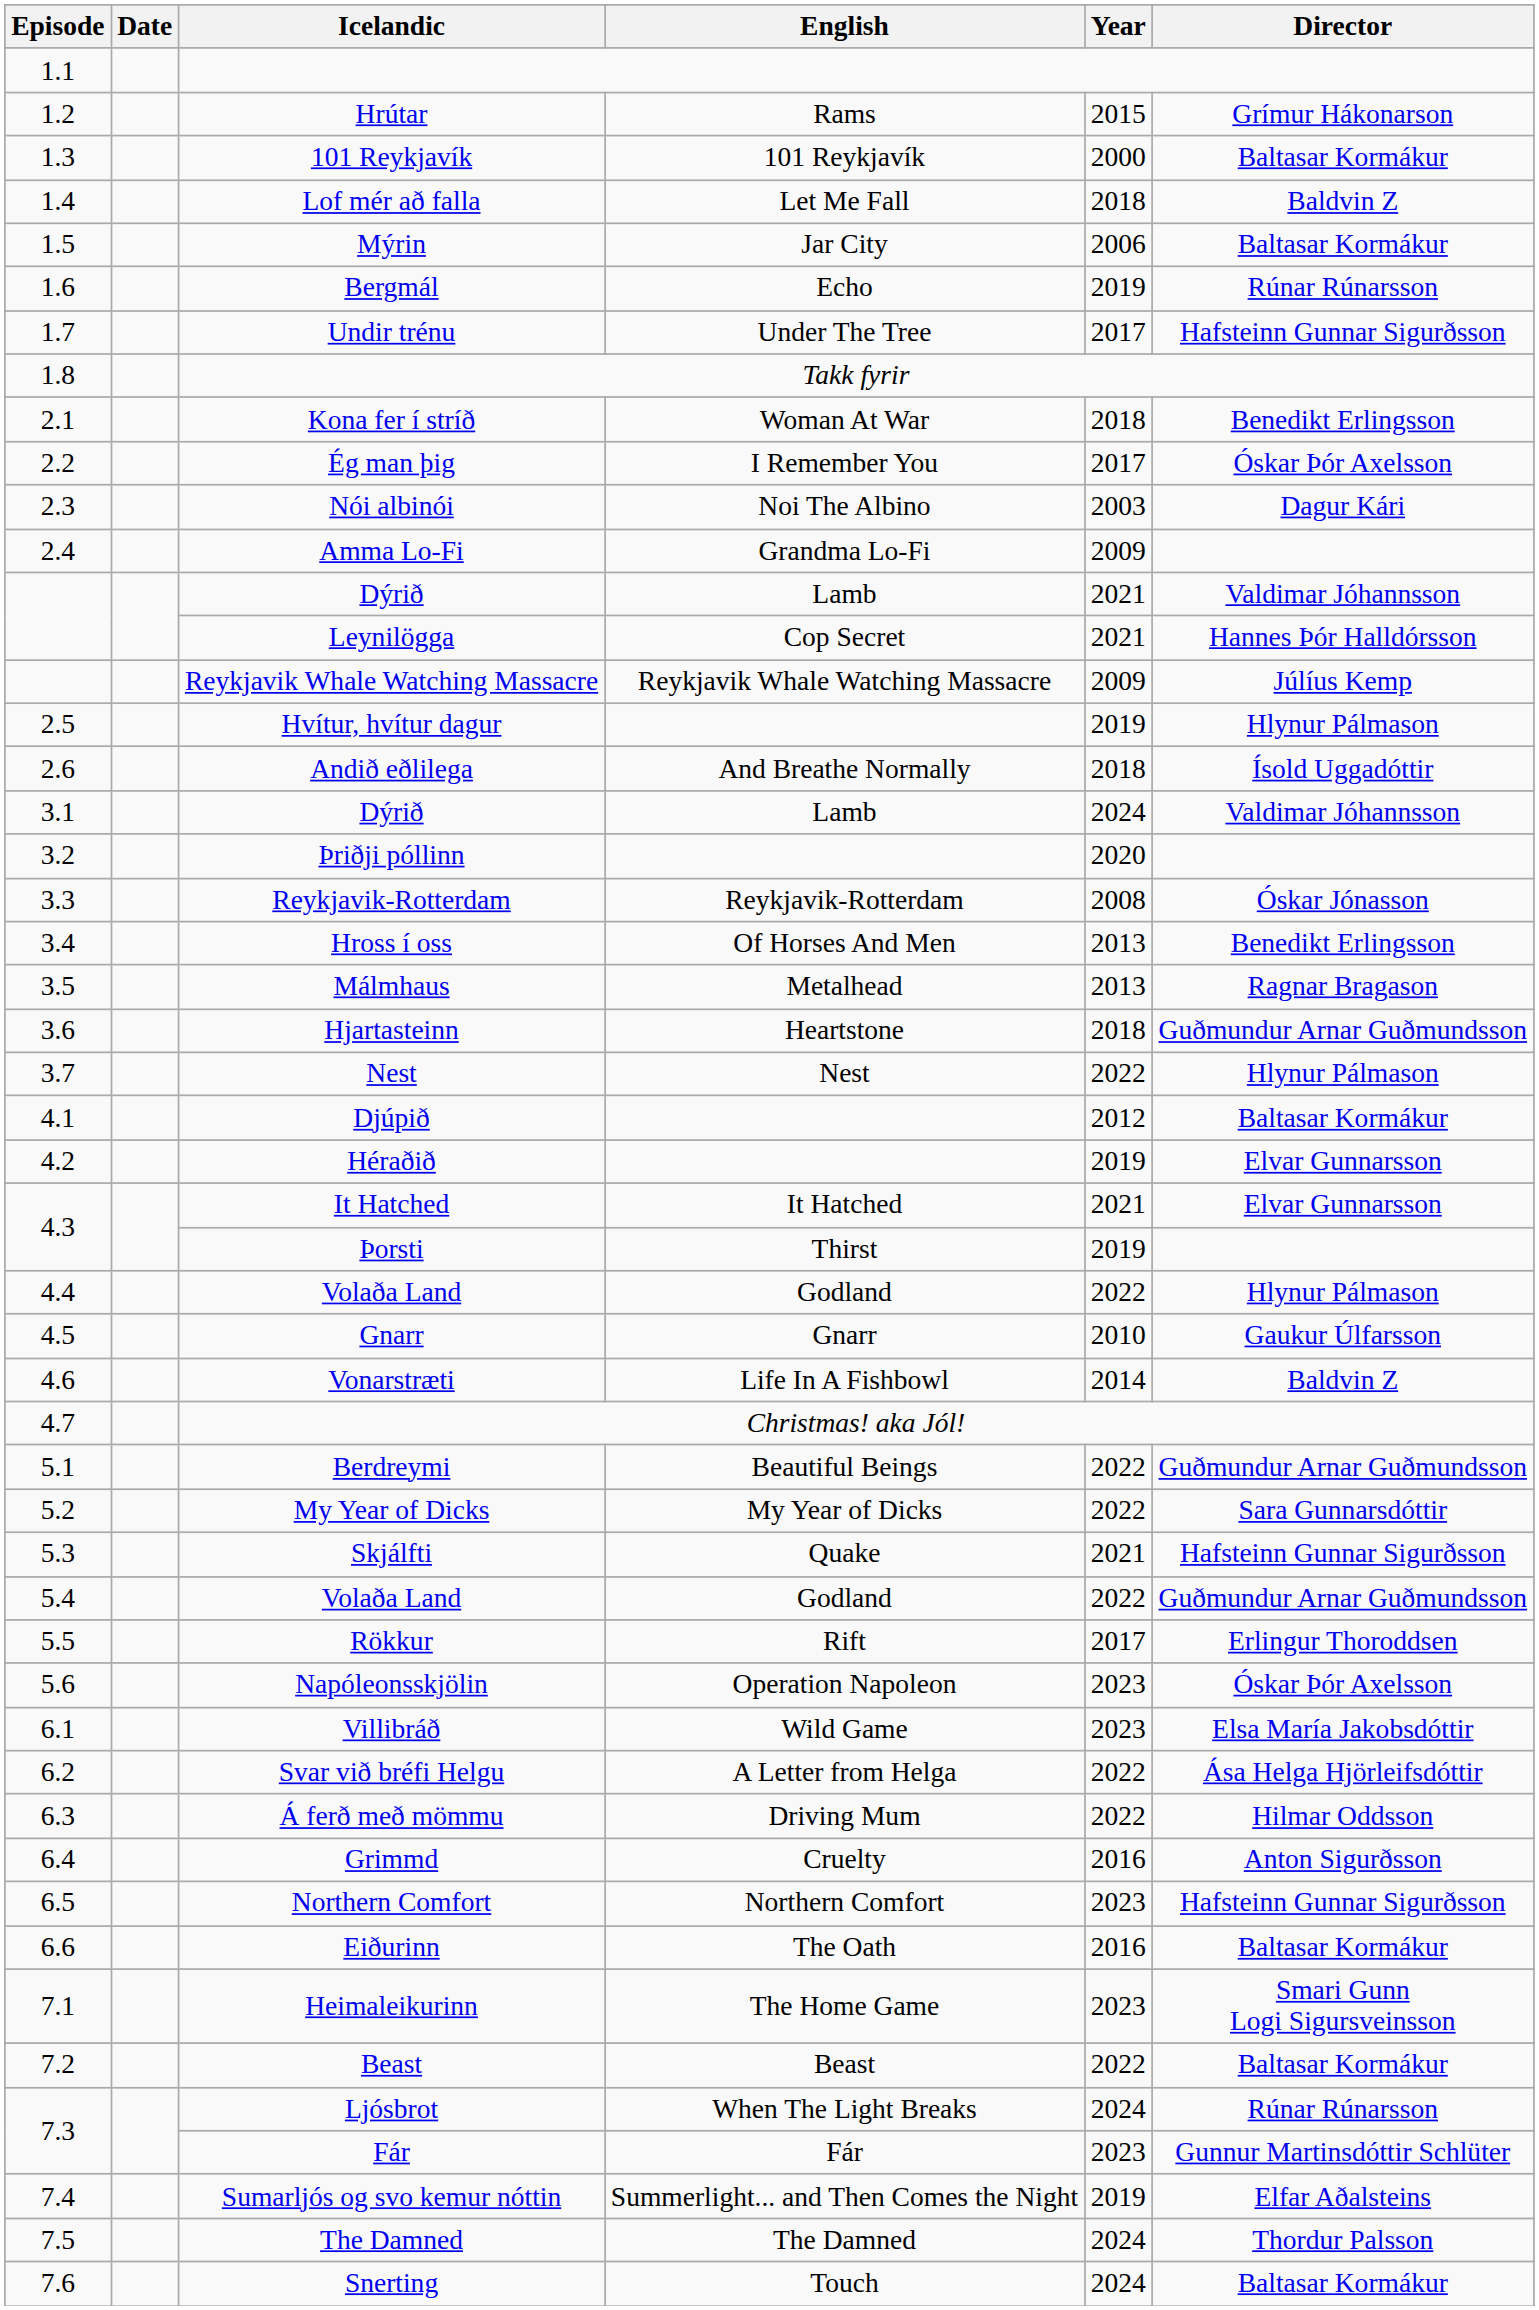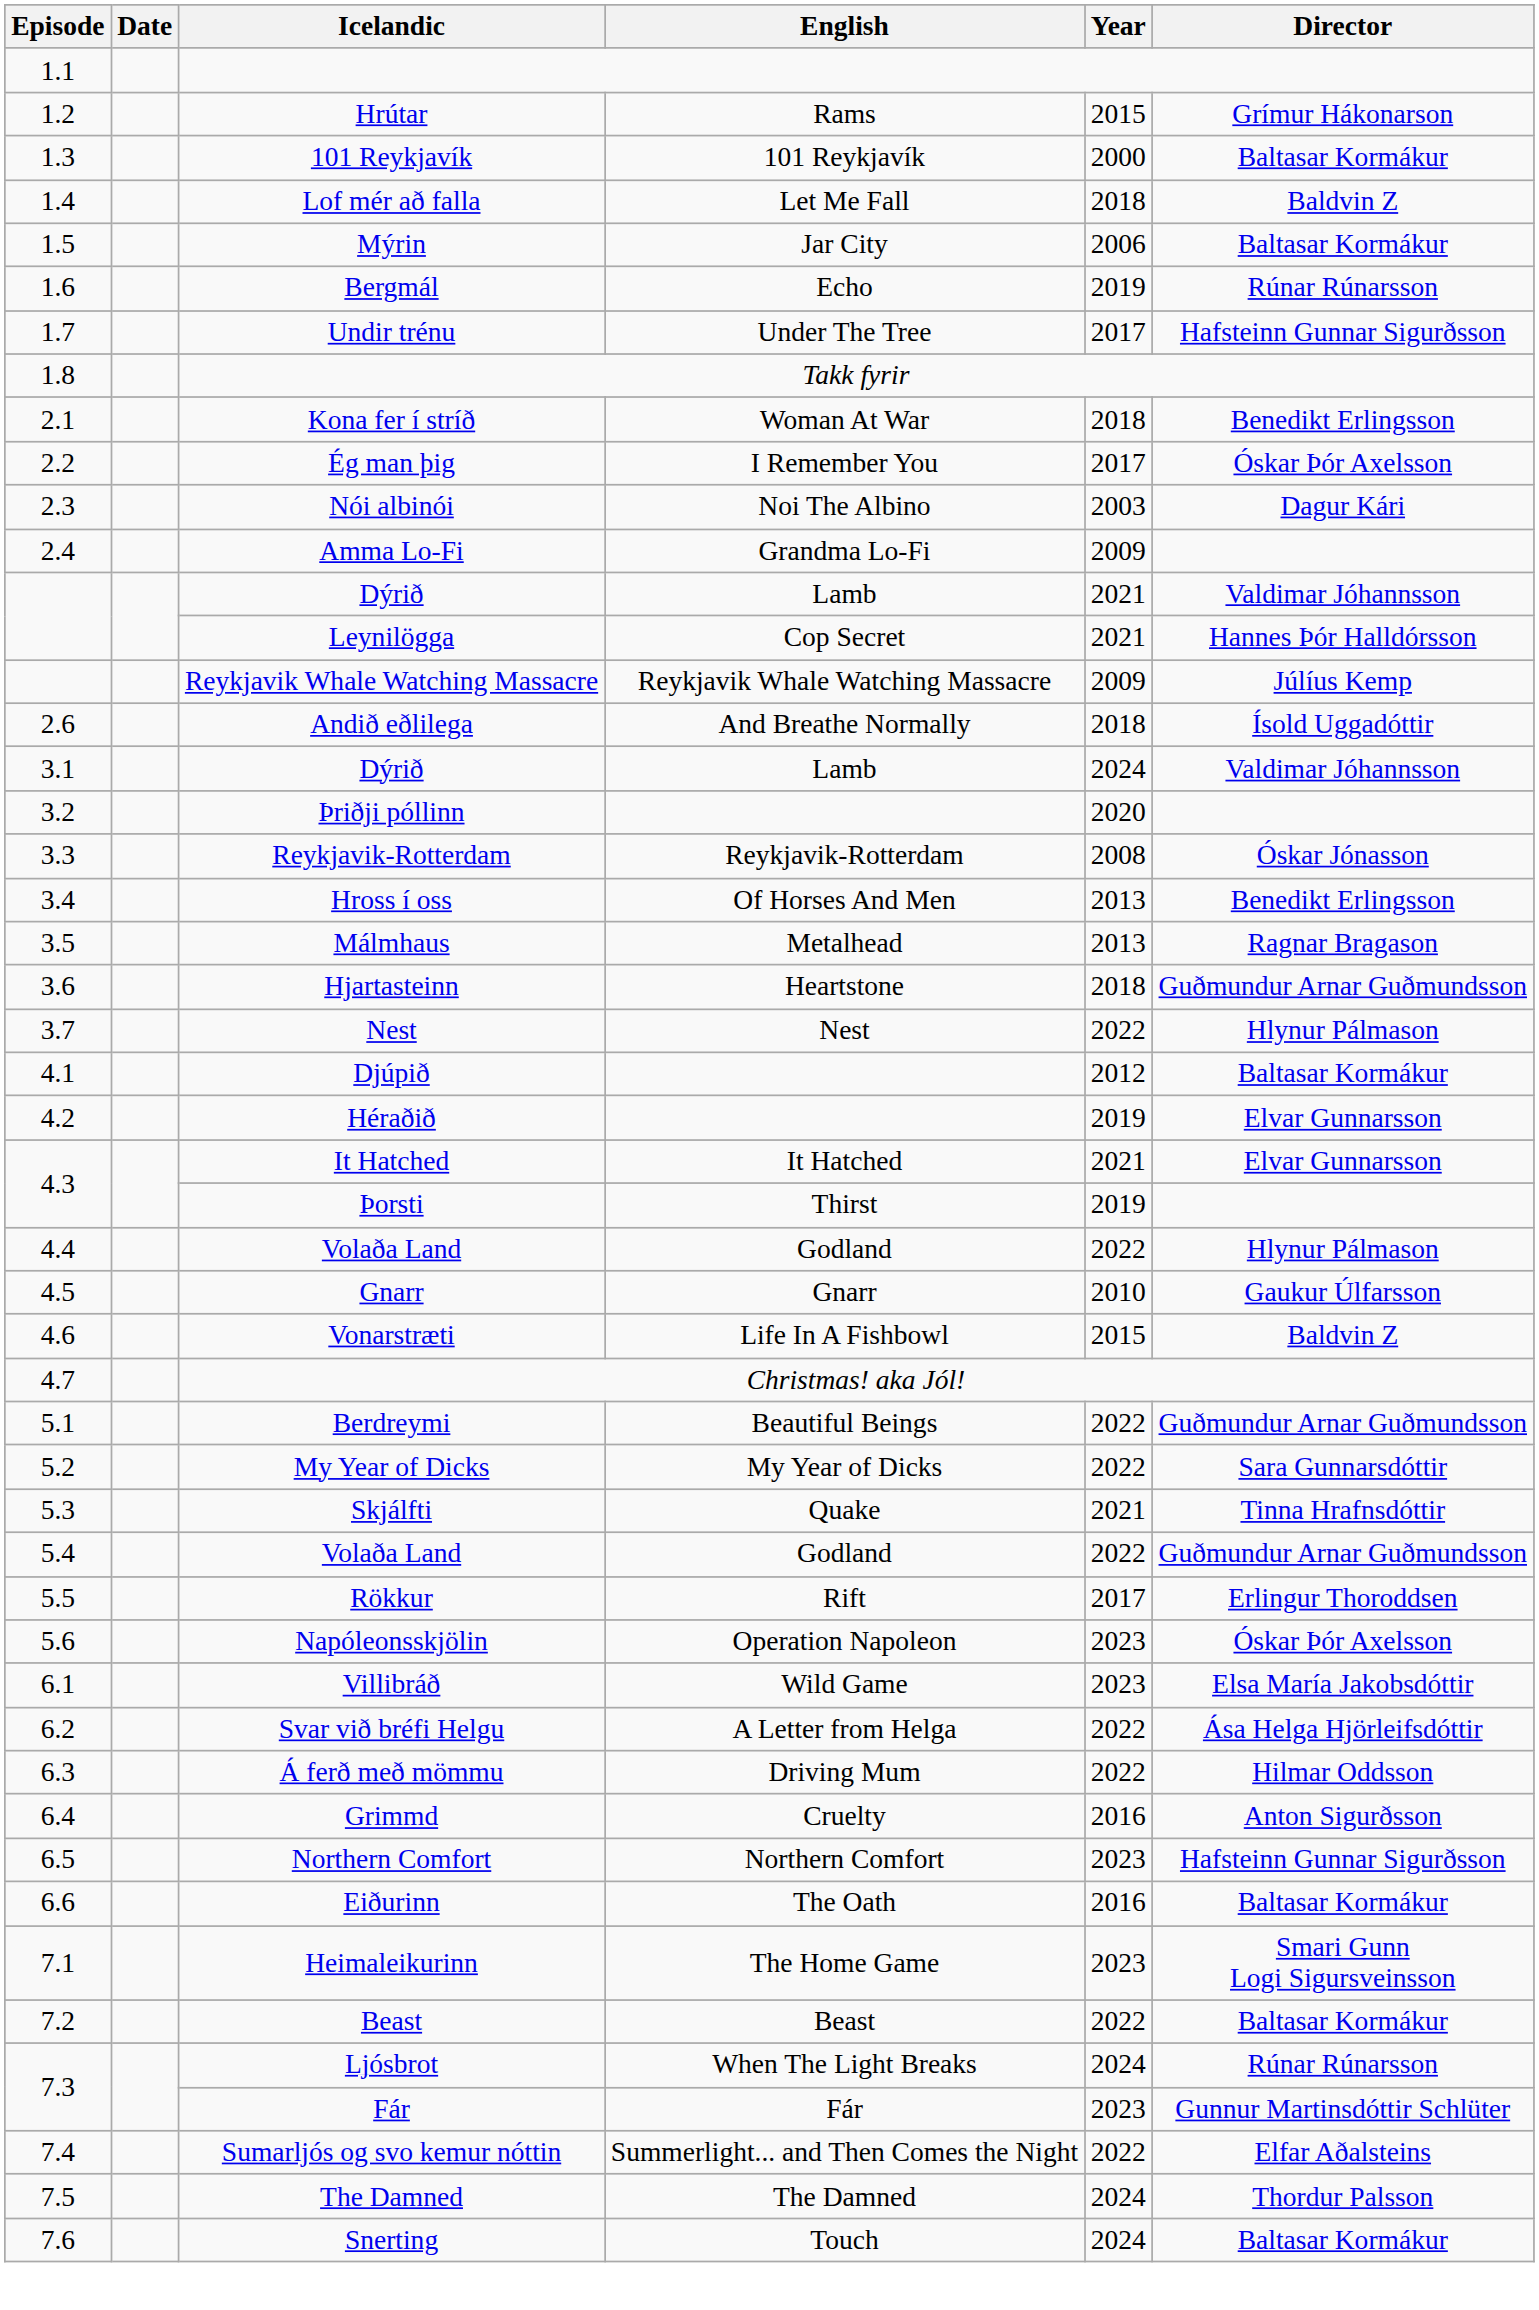 <table class="wikitable sortable plainrowheaders" style="text-align:center;">
 <tr>
 <th>Episode</th>
 <th>Date</th>
 <th>Icelandic</th>
 <th>English</th>
 <th>Year</th>
 <th>Director</th>
 </tr>
 <tr>
 <td>1.1</td>
 <td></td>
 <td colspan="4"></td>
 </tr>
 <tr>
 <td>1.2</td>
 <td></td>
 <td><a href='#'>Hrútar</a></td>
 <td>Rams</td>
 <td>2015</td>
 <td><a href='#'>Grímur Hákonarson</a></td>
 </tr>
 <tr>
 <td>1.3</td>
 <td></td>
 <td><a href='#'>101 Reykjavík</a></td>
 <td>101 Reykjavík</td>
 <td>2000</td>
 <td><a href='#'>Baltasar Kormákur</a></td>
 </tr>
 <tr>
 <td>1.4</td>
 <td></td>
 <td><a href='#'>Lof mér að falla</a></td>
 <td>Let Me Fall</td>
 <td>2018</td>
 <td><a href='#'>Baldvin Z</a></td>
 </tr>
 <tr>
 <td>1.5</td>
 <td></td>
 <td><a href='#'>Mýrin</a></td>
 <td>Jar City</td>
 <td>2006</td>
 <td><a href='#'>Baltasar Kormákur</a></td>
 </tr>
 <tr>
 <td>1.6</td>
 <td></td>
 <td><a href='#'>Bergmál</a></td>
 <td>Echo</td>
 <td>2019</td>
 <td><a href='#'>Rúnar Rúnarsson</a></td>
 </tr>
 <tr>
 <td>1.7</td>
 <td></td>
 <td><a href='#'>Undir trénu</a></td>
 <td>Under The Tree</td>
 <td>2017</td>
 <td><a href='#'>Hafsteinn Gunnar Sigurðsson</a></td>
 </tr>
 <tr>
 <td>1.8</td>
 <td></td>
 <td colspan="4"><em>Takk fyrir</em></td>
 </tr>
 <tr>
 <td>2.1</td>
 <td></td>
 <td><a href='#'>Kona fer í stríð</a></td>
 <td>Woman At War</td>
 <td>2018</td>
 <td><a href='#'>Benedikt Erlingsson</a></td>
 </tr>
 <tr>
 <td>2.2</td>
 <td></td>
 <td><a href='#'>Ég man þig</a></td>
 <td>I Remember You</td>
 <td>2017</td>
 <td><a href='#'>Óskar Þór Axelsson</a></td>
 </tr>
 <tr>
 <td>2.3</td>
 <td></td>
 <td><a href='#'>Nói albinói</a></td>
 <td>Noi The Albino</td>
 <td>2003</td>
 <td><a href='#'>Dagur Kári</a></td>
 </tr>
 <tr>
 <td>2.4</td>
 <td></td>
 <td><a href='#'>Amma Lo-Fi</a></td>
 <td>Grandma Lo-Fi</td>
 <td>2009</td>
 <td></td>
 </tr>
 <tr>
 <td rowspan="2"></td>
 <td rowspan="2"></td>
 <td><a href='#'>Dýrið</a></td>
 <td>Lamb</td>
 <td>2021</td>
 <td><a href='#'>Valdimar Jóhannsson</a></td>
 </tr>
 <tr>
 <td><a href='#'>Leynilögga</a></td>
 <td>Cop Secret</td>
 <td>2021</td>
 <td><a href='#'>Hannes Þór Halldórsson</a></td>
 </tr>
 <tr>
 <td></td>
 <td></td>
 <td><a href='#'>Reykjavik Whale Watching Massacre</a></td>
 <td>Reykjavik Whale Watching Massacre</td>
 <td>2009</td>
 <td><a href='#'>Júlíus Kemp</a></td>
 </tr>
 <tr>
-<td>2.5</td>
-<td></td>
-<td><a href='#'>Hvítur, hvítur dagur</a></td>
-<td></td>
-<td>2019</td>
-<td><a href='#'>Hlynur Pálmason</a></td>
-</tr>
-<tr>
 <td>2.6</td>
 <td></td>
 <td><a href='#'>Andið eðlilega</a></td>
 <td>And Breathe Normally</td>
 <td>2018</td>
 <td><a href='#'>Ísold Uggadóttir</a></td>
 </tr>
 <tr>
 <td>3.1</td>
 <td></td>
 <td><a href='#'>Dýrið</a></td>
 <td>Lamb</td>
 <td>2024</td>
 <td><a href='#'>Valdimar Jóhannsson</a></td>
 </tr>
 <tr>
 <td>3.2</td>
 <td></td>
 <td><a href='#'>Þriðji póllinn</a></td>
 <td></td>
 <td>2020</td>
 <td></td>
 </tr>
 <tr>
 <td>3.3</td>
 <td></td>
 <td><a href='#'>Reykjavik-Rotterdam</a></td>
 <td>Reykjavik-Rotterdam</td>
 <td>2008</td>
 <td><a href='#'>Óskar Jónasson</a></td>
 </tr>
 <tr>
 <td>3.4</td>
 <td></td>
 <td><a href='#'>Hross í oss</a></td>
 <td>Of Horses And Men</td>
 <td>2013</td>
 <td><a href='#'>Benedikt Erlingsson</a></td>
 </tr>
 <tr>
 <td>3.5</td>
 <td></td>
 <td><a href='#'>Málmhaus</a></td>
 <td>Metalhead</td>
 <td>2013</td>
 <td><a href='#'>Ragnar Bragason</a></td>
 </tr>
 <tr>
 <td>3.6</td>
 <td></td>
 <td><a href='#'>Hjartasteinn</a></td>
 <td>Heartstone</td>
 <td>2018</td>
 <td><a href='#'>Guðmundur Arnar Guðmundsson</a></td>
 </tr>
 <tr>
 <td>3.7</td>
 <td></td>
 <td><a href='#'>Nest</a></td>
 <td>Nest</td>
 <td>2022</td>
 <td><a href='#'>Hlynur Pálmason</a></td>
 </tr>
 <tr>
 <td>4.1</td>
 <td></td>
 <td><a href='#'>Djúpið</a></td>
 <td></td>
 <td>2012</td>
 <td><a href='#'>Baltasar Kormákur</a></td>
 </tr>
 <tr>
 <td>4.2</td>
 <td></td>
 <td><a href='#'>Héraðið</a></td>
 <td></td>
 <td>2019</td>
 <td><a href='#'>Elvar Gunnarsson</a></td>
 </tr>
 <tr>
 <td rowspan="2">4.3</td>
 <td rowspan="2"></td>
 <td><a href='#'>It Hatched</a></td>
 <td>It Hatched</td>
 <td>2021</td>
 <td><a href='#'>Elvar Gunnarsson</a></td>
 </tr>
 <tr>
 <td><a href='#'>Þorsti</a></td>
 <td>Thirst</td>
 <td>2019</td>
 <td></td>
 </tr>
 <tr>
 <td>4.4</td>
 <td></td>
 <td><a href='#'>Volaða Land</a></td>
 <td>Godland</td>
 <td>2022</td>
 <td><a href='#'>Hlynur Pálmason</a></td>
 </tr>
 <tr>
 <td>4.5</td>
 <td></td>
 <td><a href='#'>Gnarr</a></td>
 <td>Gnarr</td>
 <td>2010</td>
 <td><a href='#'>Gaukur Úlfarsson</a></td>
 </tr>
 <tr>
 <td>4.6</td>
 <td></td>
 <td><a href='#'>Vonarstræti</a></td>
 <td>Life In A Fishbowl</td>
-<td>2014</td>
+<td>2015</td>
 <td><a href='#'>Baldvin Z</a></td>
 </tr>
 <tr>
 <td>4.7</td>
 <td></td>
 <td colspan="4"><em>Christmas! aka Jól!</em></td>
 </tr>
 <tr>
 <td>5.1</td>
 <td></td>
 <td><a href='#'>Berdreymi</a></td>
 <td>Beautiful Beings</td>
 <td>2022</td>
 <td><a href='#'>Guðmundur Arnar Guðmundsson</a></td>
 </tr>
 <tr>
 <td>5.2</td>
 <td></td>
 <td><a href='#'>My Year of Dicks</a></td>
 <td>My Year of Dicks</td>
 <td>2022</td>
 <td><a href='#'>Sara Gunnarsdóttir</a></td>
 </tr>
 <tr>
 <td>5.3</td>
 <td></td>
 <td><a href='#'>Skjálfti</a></td>
 <td>Quake</td>
 <td>2021</td>
-<td><a href='#'>Hafsteinn Gunnar Sigurðsson</a></td>
+<td><a href='#'>Tinna Hrafnsdóttir</a></td>
 </tr>
 <tr>
 <td>5.4</td>
 <td></td>
 <td><a href='#'>Volaða Land</a></td>
 <td>Godland</td>
 <td>2022</td>
 <td><a href='#'>Guðmundur Arnar Guðmundsson</a></td>
 </tr>
 <tr>
 <td>5.5</td>
 <td></td>
 <td><a href='#'>Rökkur</a></td>
 <td>Rift</td>
 <td>2017</td>
 <td><a href='#'>Erlingur Thoroddsen</a></td>
 </tr>
 <tr>
 <td>5.6</td>
 <td></td>
 <td><a href='#'>Napóleonsskjölin</a></td>
 <td>Operation Napoleon</td>
 <td>2023</td>
 <td><a href='#'>Óskar Þór Axelsson</a></td>
 </tr>
 <tr>
 <td>6.1</td>
 <td></td>
 <td><a href='#'>Villibráð</a></td>
 <td>Wild Game</td>
 <td>2023</td>
 <td><a href='#'>Elsa María Jakobsdóttir</a></td>
 </tr>
 <tr>
 <td>6.2</td>
 <td></td>
 <td><a href='#'>Svar við bréfi Helgu</a></td>
 <td>A Letter from Helga</td>
 <td>2022</td>
 <td><a href='#'>Ása Helga Hjörleifsdóttir</a></td>
 </tr>
 <tr>
 <td>6.3</td>
 <td></td>
 <td><a href='#'>Á ferð með mömmu</a></td>
 <td>Driving Mum</td>
 <td>2022</td>
 <td><a href='#'>Hilmar Oddsson</a></td>
 </tr>
 <tr>
 <td>6.4</td>
 <td></td>
 <td><a href='#'>Grimmd</a></td>
 <td>Cruelty</td>
 <td>2016</td>
 <td><a href='#'>Anton Sigurðsson</a></td>
 </tr>
 <tr>
 <td>6.5</td>
 <td></td>
 <td><a href='#'>Northern Comfort</a></td>
 <td>Northern Comfort</td>
 <td>2023</td>
 <td><a href='#'>Hafsteinn Gunnar Sigurðsson</a></td>
 </tr>
 <tr>
 <td>6.6</td>
 <td></td>
 <td><a href='#'>Eiðurinn</a></td>
 <td>The Oath</td>
 <td>2016</td>
 <td><a href='#'>Baltasar Kormákur</a></td>
 </tr>
 <tr>
 <td>7.1</td>
 <td></td>
 <td><a href='#'>Heimaleikurinn</a></td>
 <td>The Home Game</td>
 <td>2023</td>
 <td><a href='#'>Smari Gunn</a><br><a href='#'>Logi Sigursveinsson</a></td>
 </tr>
 <tr>
 <td>7.2</td>
 <td></td>
 <td><a href='#'>Beast</a></td>
 <td>Beast</td>
 <td>2022</td>
 <td><a href='#'>Baltasar Kormákur</a></td>
 </tr>
 <tr>
 <td rowspan="2">7.3</td>
 <td rowspan="2"></td>
 <td><a href='#'>Ljósbrot</a></td>
 <td>When The Light Breaks</td>
 <td>2024</td>
 <td><a href='#'>Rúnar Rúnarsson</a></td>
 </tr>
 <tr>
 <td><a href='#'>Fár</a></td>
 <td>Fár</td>
 <td>2023</td>
 <td><a href='#'>Gunnur Martinsdóttir Schlüter</a></td>
 </tr>
 <tr>
 <td>7.4</td>
 <td></td>
 <td><a href='#'>Sumarljós og svo kemur nóttin</a></td>
 <td>Summerlight... and Then Comes the Night</td>
-<td>2019</td>
+<td>2022</td>
 <td><a href='#'>Elfar Aðalsteins</a></td>
 </tr>
 <tr>
 <td>7.5</td>
 <td></td>
 <td><a href='#'>The Damned</a></td>
 <td>The Damned</td>
 <td>2024</td>
 <td><a href='#'>Thordur Palsson</a></td>
 </tr>
 <tr>
 <td>7.6</td>
 <td></td>
 <td><a href='#'>Snerting</a></td>
 <td>Touch</td>
 <td>2024</td>
 <td><a href='#'>Baltasar Kormákur</a></td>
 </tr>
 </table>
